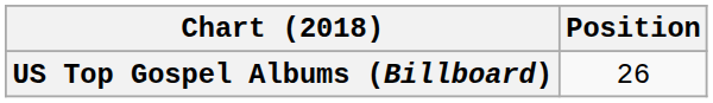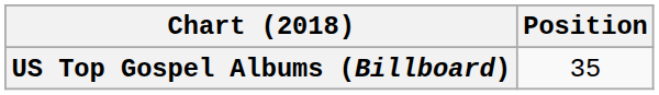 <table class="wikitable plainrowheaders" style="text-align:center">
 <tr>
 <th scope="col">Chart (2018)</th>
 <th scope="col">Position</th>
 </tr>
 <tr>
 <th scope="row">US Top Gospel Albums (<em>Billboard</em>)</th>
-<td>26</td>
+<td>35</td>
 </tr>
 </table>
